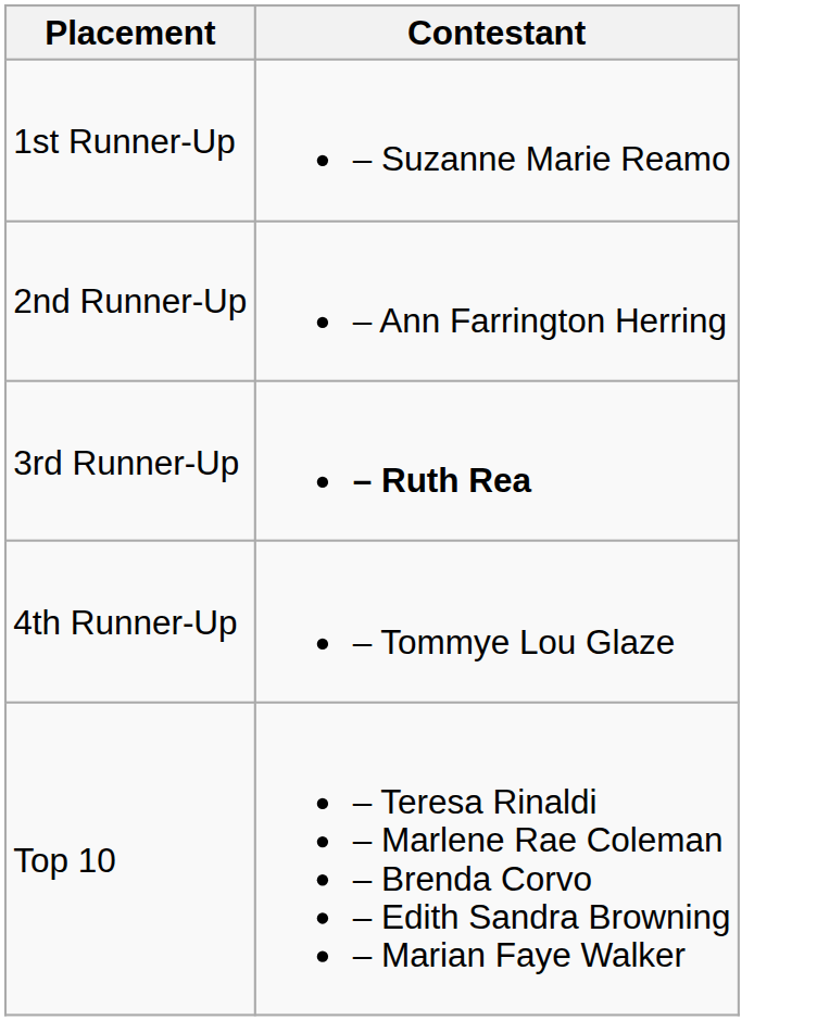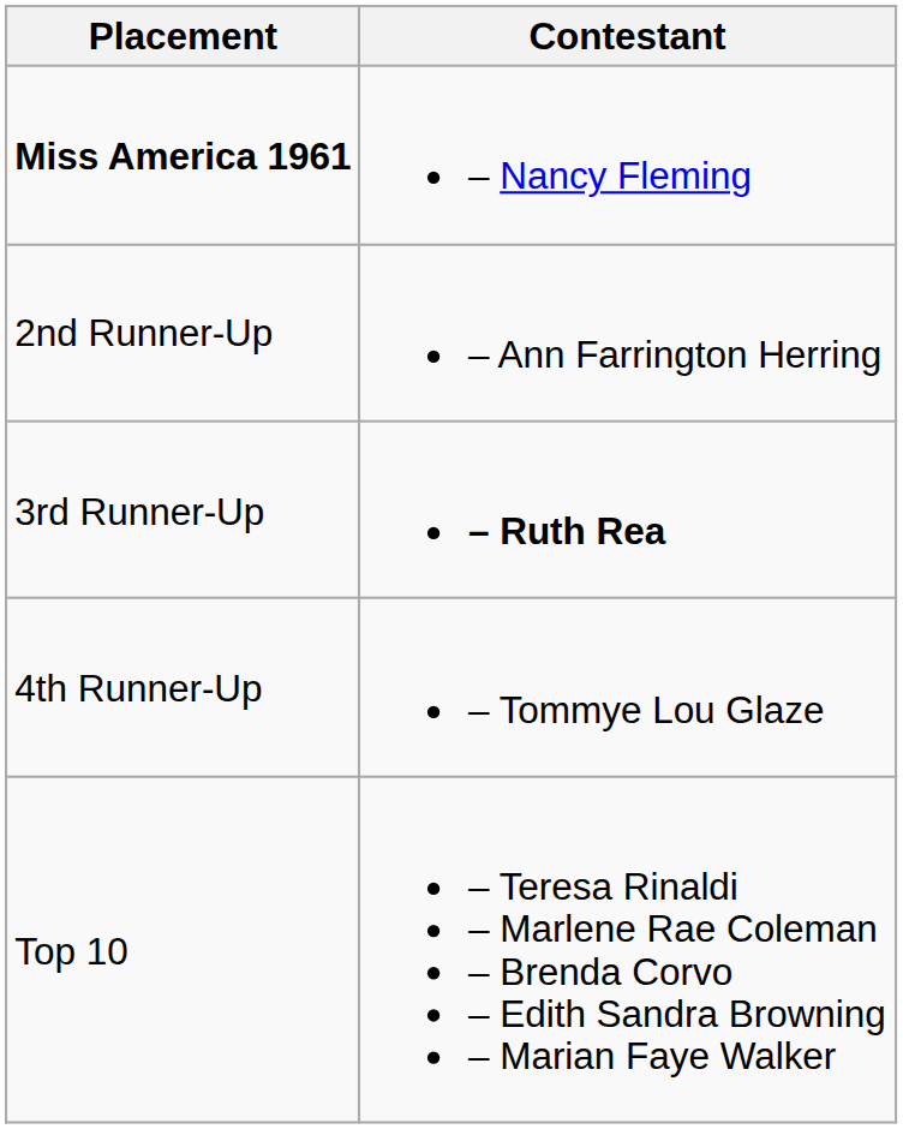 <table class="wikitable sortable" style="font-size: 95%;">
 <tr>
 <th>Placement</th>
 <th>Contestant</th>
 </tr>
 <tr>
-<td>1st Runner-Up</td>
-<td><br><ul><li> – Suzanne Marie Reamo</li></ul></td>
+<td><strong>Miss America 1961</strong></td>
+<td><br><ul><li> – <a href='#'>Nancy Fleming</a></li></ul></td>
 </tr>
 <tr>
 <td>2nd Runner-Up</td>
 <td><br><ul><li> – Ann Farrington Herring</li></ul></td>
 </tr>
 <tr>
 <td>3rd Runner-Up</td>
 <td><strong><br><ul><li> – Ruth Rea</li></ul></strong></td>
 </tr>
 <tr>
 <td>4th Runner-Up</td>
 <td><br><ul><li> – Tommye Lou Glaze</li></ul></td>
 </tr>
 <tr>
 <td>Top 10</td>
 <td><br><ul><li> – Teresa Rinaldi</li><li> – Marlene Rae Coleman</li><li> – Brenda Corvo</li><li> – Edith Sandra Browning</li><li> – Marian Faye Walker</li></ul></td>
 </tr>
 </table>
